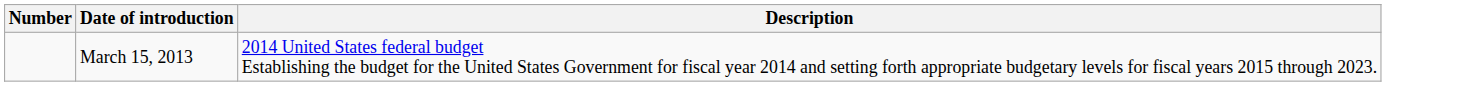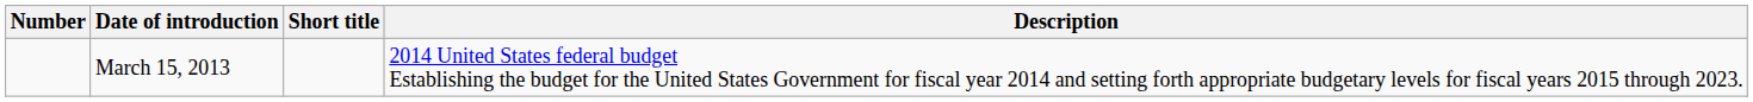 <table class=wikitable>
 <tr valign=bottom>
 <th>Number</th>
 <th>Date of introduction</th>
+<th>Short title</th>
 <th>Description</th>
 </tr>
 <tr>
 <td></td>
 <td>March 15, 2013</td>
+<td></td>
 <td><a href='#'>2014 United States federal budget</a><br>Establishing the budget for the United States Government for fiscal year 2014 and setting forth appropriate budgetary levels for fiscal years 2015 through 2023.</td>
 </tr>
 </table>
